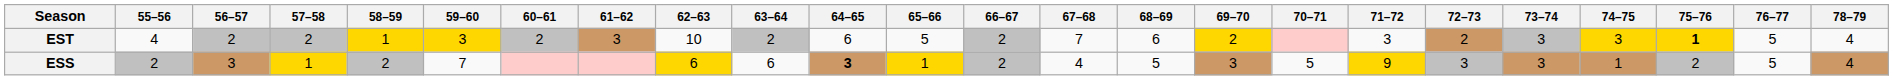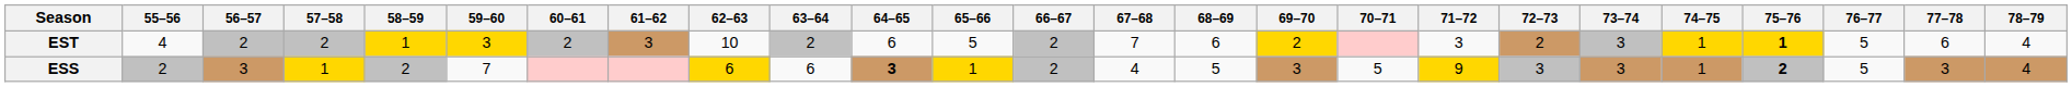 <table class="wikitable" style="width:100%; margin:0 left; font-size: 12px; text-align:center">
 <tr>
 <th>Season</th>
 <th><small>55–56</small></th>
 <th><small>56–57</small></th>
 <th><small>57–58</small></th>
 <th><small>58–59</small></th>
 <th><small>59–60</small></th>
 <th><small>60–61</small></th>
 <th><small>61–62</small></th>
 <th><small>62–63</small></th>
 <th><small>63–64</small></th>
 <th><small>64–65</small></th>
 <th><small>65–66</small></th>
 <th><small>66–67</small></th>
 <th><small>67–68</small></th>
 <th><small>68–69</small></th>
 <th><small>69–70</small></th>
 <th><small>70–71</small></th>
 <th><small>71–72</small></th>
 <th><small>72–73</small></th>
 <th><small>73–74</small></th>
 <th><small>74–75</small></th>
 <th><small>75–76</small></th>
 <th><small>76–77</small></th>
+<th><small>77–78</small></th>
 <th><small>78–79</small></th>
 </tr>
 <tr>
 <th>EST</th>
 <td>4</td>
 <td bgcolor=silver>2</td>
 <td bgcolor=silver>2</td>
 <td bgcolor=gold>1</td>
 <td bgcolor=gold>3</td>
 <td bgcolor=silver>2</td>
 <td bgcolor=#cc9966>3</td>
 <td>10</td>
 <td bgcolor=silver>2</td>
 <td>6</td>
 <td>5</td>
 <td bgcolor=silver>2</td>
 <td>7</td>
 <td>6</td>
 <td bgcolor=gold>2</td>
 <td bgcolor=#FFCCCC></td>
 <td>3</td>
 <td bgcolor=#cc9966>2</td>
 <td bgcolor=silver>3</td>
-<td bgcolor=gold>3</td>
+<td bgcolor=gold>1</td>
 <td bgcolor=gold><strong>1</strong></td>
 <td>5</td>
+<td>6</td>
 <td>4</td>
 </tr>
 <tr>
 <th>ESS</th>
 <td bgcolor=silver>2</td>
 <td bgcolor=#cc9966>3</td>
 <td bgcolor=gold>1</td>
 <td bgcolor=silver>2</td>
 <td>7</td>
 <td bgcolor=#FFCCCC></td>
 <td bgcolor=#FFCCCC></td>
 <td bgcolor=gold>6</td>
 <td>6</td>
 <td bgcolor=#cc9966><strong>3</strong></td>
 <td bgcolor=gold>1</td>
 <td bgcolor=silver>2</td>
 <td>4</td>
 <td>5</td>
 <td bgcolor=#cc9966>3</td>
 <td>5</td>
 <td bgcolor=gold>9</td>
 <td bgcolor=silver>3</td>
 <td bgcolor=#cc9966>3</td>
 <td bgcolor=#cc9966>1</td>
-<td bgcolor=silver>2</td>
+<td bgcolor=silver><strong>2</strong></td>
 <td>5</td>
+<td bgcolor=#cc9966>3</td>
 <td bgcolor=#cc9966>4</td>
 </tr>
 </table>
